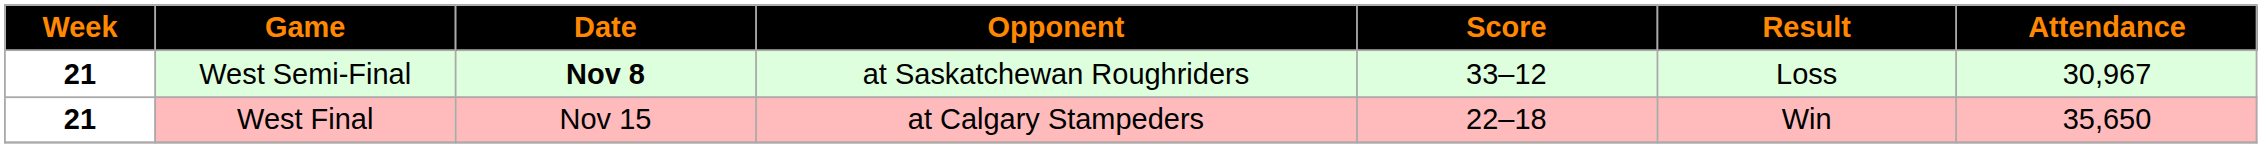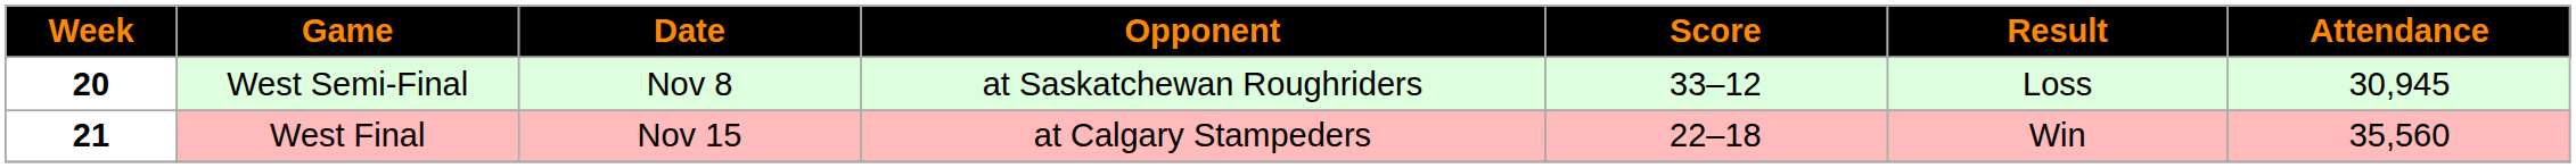 <table class="wikitable sortable">
 <tr>
 <th style="background:black;color:#FF8800;"  width="5%">Week</th>
 <th style="background:black;color:#FF8800;"  width="10%">Game</th>
 <th style="background:black;color:#FF8800;"  width="10%">Date</th>
 <th style="background:black;color:#FF8800;"  width="20%">Opponent</th>
 <th style="background:black;color:#FF8800;"  width="10%">Score</th>
 <th style="background:black;color:#FF8800;"  width="10%">Result</th>
 <th style="background:black;color:#FF8800;"  width="10%">Attendance</th>
 </tr>
 <tr align="center" bgcolor="#ddffdd">
-<td style="text-align:center; background:white;"><span><strong>21</strong></span></td>
+<td style="text-align:center; background:white;"><span><strong>20</strong></span></td>
 <td>West Semi-Final</td>
-<td><strong>Nov 8</strong></td>
+<td>Nov 8</td>
 <td>at Saskatchewan Roughriders</td>
 <td>33–12</td>
 <td>Loss</td>
-<td>30,967</td>
+<td>30,945</td>
 </tr>
 <tr align="center" bgcolor="#ffbbbb">
 <td style="text-align:center; background:white;"><span><strong>21</strong></span></td>
 <td>West Final</td>
 <td>Nov 15</td>
 <td>at Calgary Stampeders</td>
 <td>22–18</td>
 <td>Win</td>
-<td>35,650</td>
+<td>35,560</td>
 </tr>
 <tr>
 </tr>
 </table>
